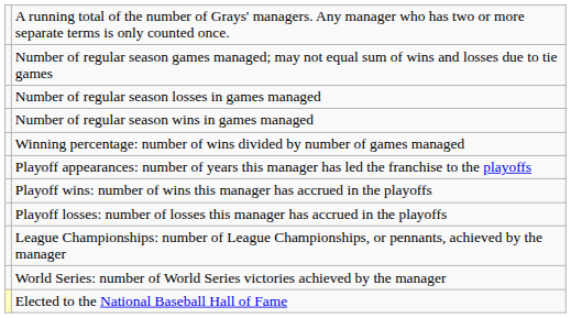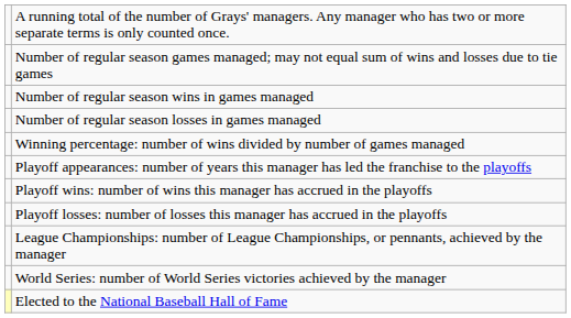 <table class="wikitable">
 <tr>
 <td></td>
 <td>A running total of the number of Grays' managers. Any manager who has two or more separate terms is only counted once.</td>
 </tr>
 <tr>
 <td></td>
 <td>Number of regular season games managed; may not equal sum of wins and losses due to tie games</td>
 </tr>
 <tr>
 <td></td>
-<td>Number of regular season losses in games managed</td>
+<td>Number of regular season wins in games managed</td>
 </tr>
 <tr>
 <td></td>
-<td>Number of regular season wins in games managed</td>
+<td>Number of regular season losses in games managed</td>
 </tr>
 <tr>
 <td></td>
 <td>Winning percentage: number of wins divided by number of games managed</td>
 </tr>
 <tr>
 <td></td>
 <td>Playoff appearances: number of years this manager has led the franchise to the <a href='#'>playoffs</a></td>
 </tr>
 <tr>
 <td></td>
 <td>Playoff wins: number of wins this manager has accrued in the playoffs</td>
 </tr>
 <tr>
 <td></td>
 <td>Playoff losses: number of losses this manager has accrued in the playoffs</td>
 </tr>
 <tr>
 <td></td>
 <td>League Championships: number of League Championships, or pennants, achieved by the manager</td>
 </tr>
 <tr>
 <td></td>
 <td>World Series: number of World Series victories achieved by the manager</td>
 </tr>
 <tr>
 <td bgcolor="#ffffbb"></td>
 <td>Elected to the <a href='#'>National Baseball Hall of Fame</a></td>
 </tr>
 </table>
